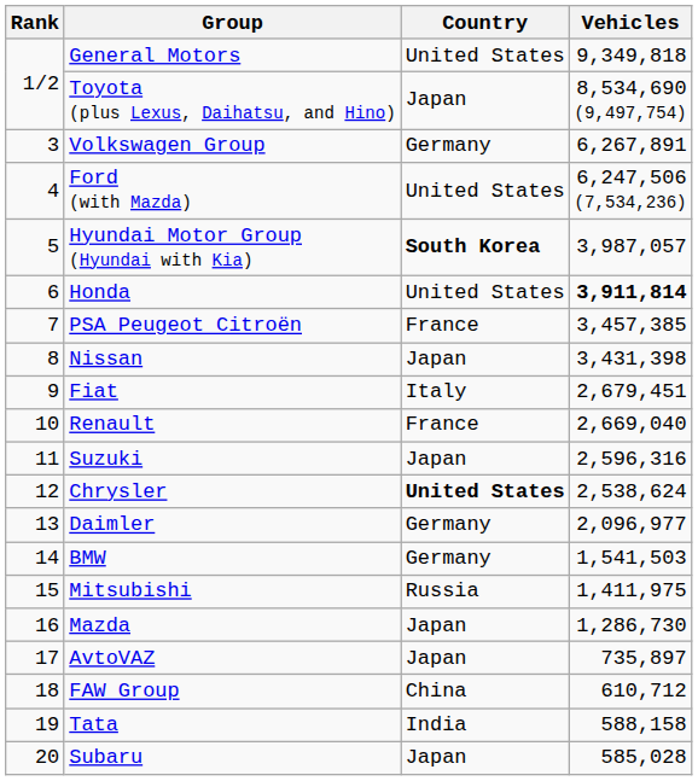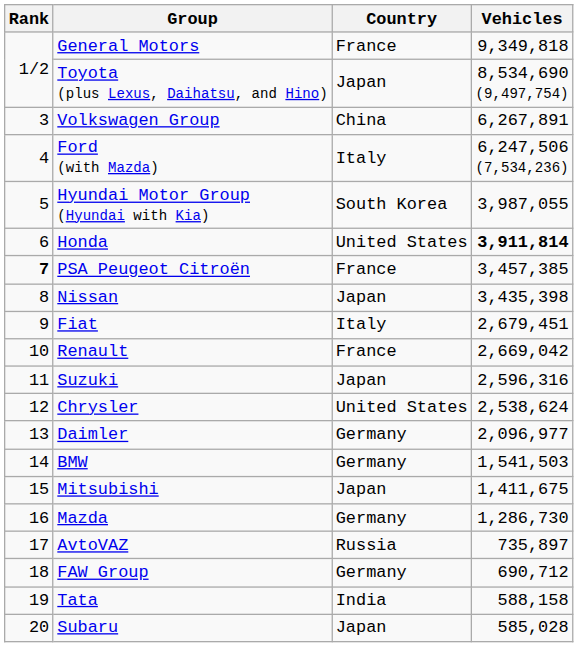 <table class="wikitable sortable" style="text-align:right;">
 <tr>
 <th>Rank</th>
 <th>Group</th>
 <th>Country</th>
 <th>Vehicles</th>
 </tr>
 <tr>
 <td rowspan=2>1/2 </td>
 <td style="text-align:left;"><a href='#'>General Motors</a></td>
-<td style="text-align:left;">United States</td>
+<td style="text-align:left;">France</td>
 <td>9,349,818</td>
 </tr>
 <tr>
 <td style="text-align:left;"><a href='#'>Toyota</a> <br> <small>(plus <a href='#'>Lexus</a>, <a href='#'>Daihatsu</a>, and <a href='#'>Hino</a>)</small></td>
 <td style="text-align:left;">Japan</td>
 <td>8,534,690 <br> <small>(9,497,754)</small></td>
 </tr>
 <tr>
 <td>3</td>
 <td style="text-align:left;"><a href='#'>Volkswagen Group</a></td>
-<td style="text-align:left;">Germany</td>
+<td style="text-align:left;">China</td>
 <td>6,267,891</td>
 </tr>
 <tr>
 <td>4</td>
 <td style="text-align:left;"><a href='#'>Ford</a> <br> <small>(with <a href='#'>Mazda</a>)</small></td>
-<td style="text-align:left;">United States</td>
+<td style="text-align:left;">Italy</td>
 <td>6,247,506 <br> <small>(7,534,236)</small></td>
 </tr>
 <tr>
 <td>5</td>
 <td style="text-align:left;"><a href='#'>Hyundai Motor Group</a><br> <small>(<a href='#'>Hyundai</a> with <a href='#'>Kia</a>)</small></td>
-<td style="text-align:left;"><strong>South Korea</strong></td>
-<td>3,987,057</td>
+<td style="text-align:left;">South Korea</td>
+<td>3,987,055</td>
 </tr>
 <tr>
 <td>6</td>
 <td style="text-align:left;"><a href='#'>Honda</a></td>
 <td style="text-align:left;">United States</td>
 <td><strong>3,911,814</strong></td>
 </tr>
 <tr>
-<td>7</td>
+<td><strong>7</strong></td>
 <td style="text-align:left;"><a href='#'>PSA Peugeot Citroën</a></td>
 <td style="text-align:left;">France</td>
 <td>3,457,385</td>
 </tr>
 <tr>
 <td>8</td>
 <td style="text-align:left;"><a href='#'>Nissan</a></td>
 <td style="text-align:left;">Japan</td>
-<td>3,431,398</td>
+<td>3,435,398</td>
 </tr>
 <tr>
 <td>9</td>
 <td style="text-align:left;"><a href='#'>Fiat</a></td>
 <td style="text-align:left;">Italy</td>
 <td>2,679,451</td>
 </tr>
 <tr>
 <td>10</td>
 <td style="text-align:left;"><a href='#'>Renault</a></td>
 <td style="text-align:left;">France</td>
-<td>2,669,040</td>
+<td>2,669,042</td>
 </tr>
 <tr>
 <td>11</td>
 <td style="text-align:left;"><a href='#'>Suzuki</a></td>
 <td style="text-align:left;">Japan</td>
 <td>2,596,316</td>
 </tr>
 <tr>
 <td>12</td>
 <td style="text-align:left;"><a href='#'>Chrysler</a></td>
-<td style="text-align:left;"><strong>United States</strong></td>
+<td style="text-align:left;">United States</td>
 <td>2,538,624</td>
 </tr>
 <tr>
 <td>13</td>
 <td style="text-align:left;"><a href='#'>Daimler</a></td>
 <td style="text-align:left;">Germany</td>
 <td>2,096,977</td>
 </tr>
 <tr>
 <td>14</td>
 <td style="text-align:left;"><a href='#'>BMW</a></td>
 <td style="text-align:left;">Germany</td>
 <td>1,541,503</td>
 </tr>
 <tr>
 <td>15</td>
 <td style="text-align:left;"><a href='#'>Mitsubishi</a></td>
-<td style="text-align:left;">Russia</td>
-<td>1,411,975</td>
+<td style="text-align:left;">Japan</td>
+<td>1,411,675</td>
 </tr>
 <tr>
 <td>16</td>
 <td style="text-align:left;"><a href='#'>Mazda</a></td>
-<td style="text-align:left;">Japan</td>
+<td style="text-align:left;">Germany</td>
 <td>1,286,730</td>
 </tr>
 <tr>
 <td>17</td>
 <td style="text-align:left;"><a href='#'>AvtoVAZ</a></td>
-<td style="text-align:left;">Japan</td>
+<td style="text-align:left;">Russia</td>
 <td>735,897</td>
 </tr>
 <tr>
 <td>18</td>
 <td style="text-align:left;"><a href='#'>FAW Group</a></td>
-<td style="text-align:left;">China</td>
-<td>610,712</td>
+<td style="text-align:left;">Germany</td>
+<td>690,712</td>
 </tr>
 <tr>
 <td>19</td>
 <td style="text-align:left;"><a href='#'>Tata</a></td>
 <td style="text-align:left;">India</td>
 <td>588,158</td>
 </tr>
 <tr>
 <td>20</td>
 <td style="text-align:left;"><a href='#'>Subaru</a></td>
 <td style="text-align:left;">Japan</td>
 <td>585,028</td>
 </tr>
 </table>
